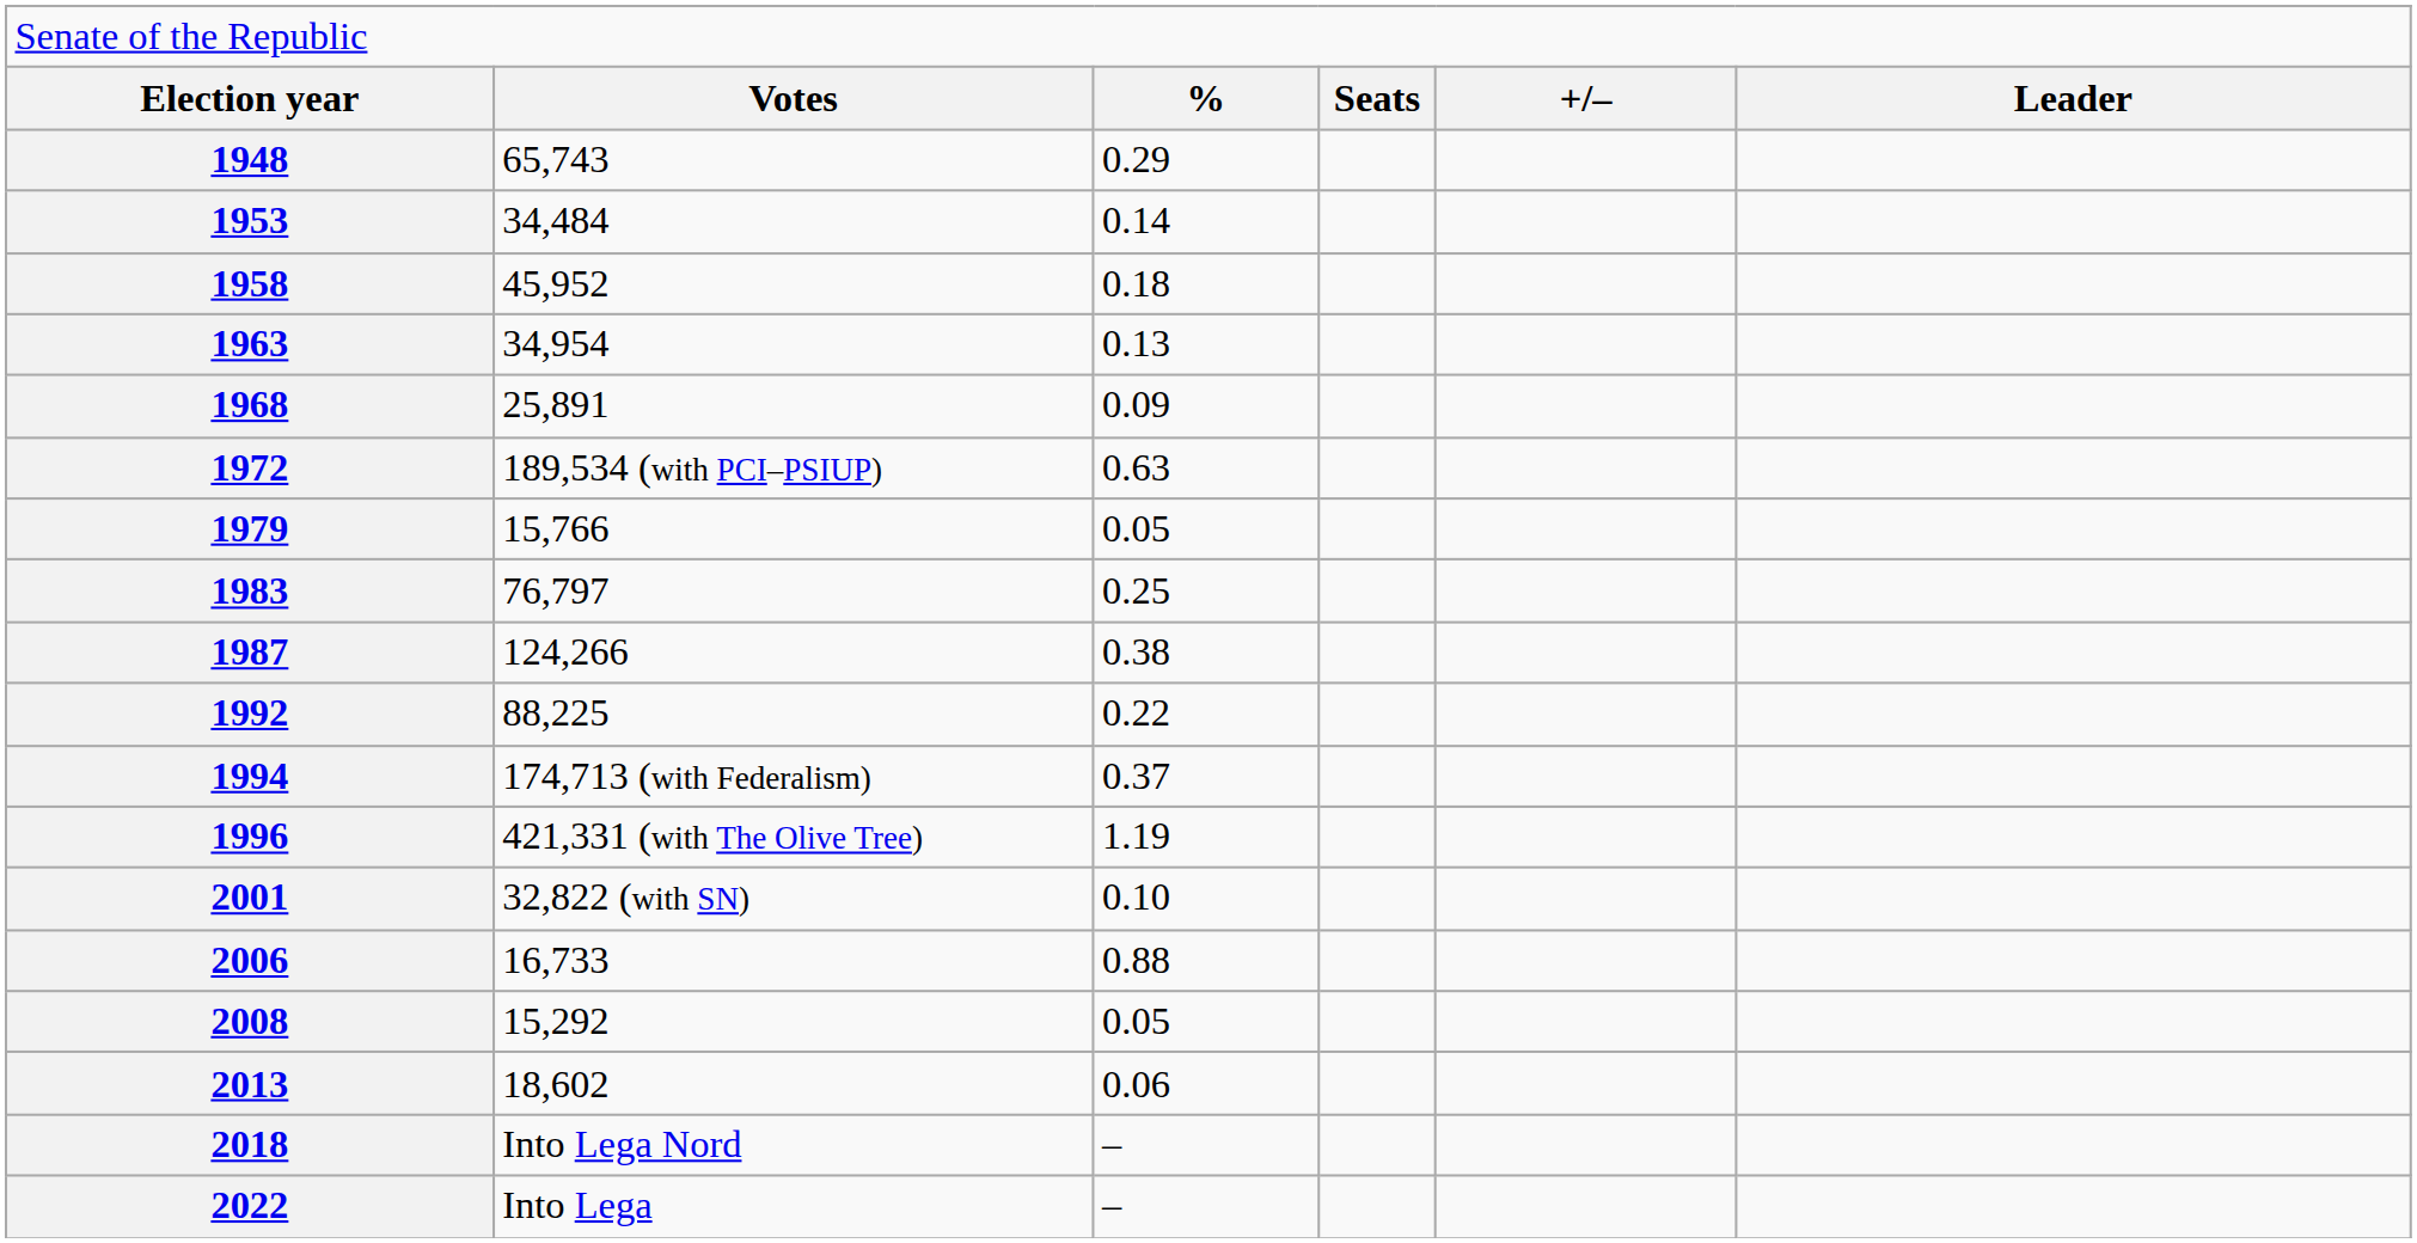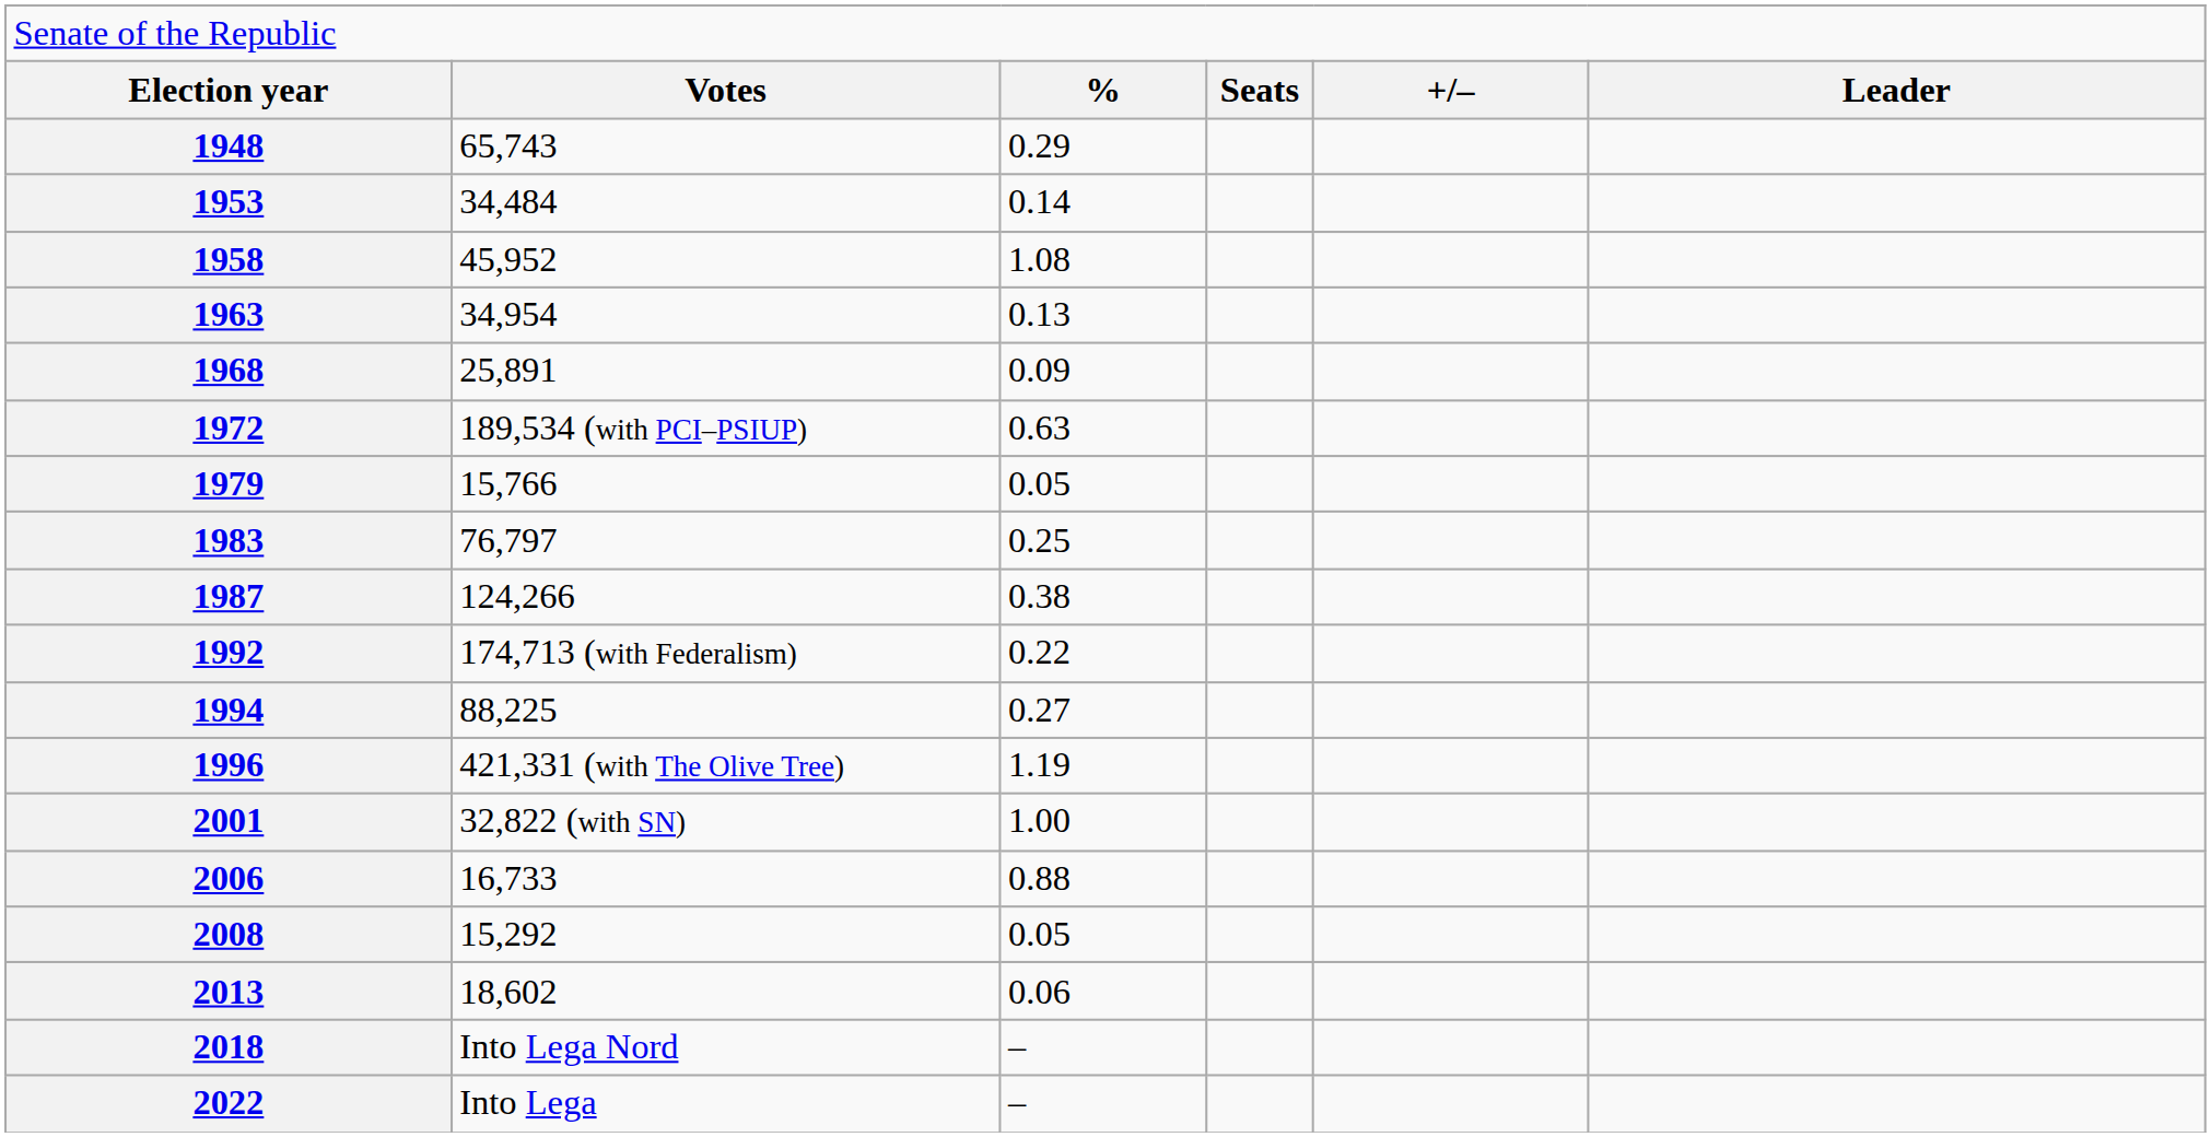 <table class=wikitable style="width:50%; border:1px #AAAAFF solid">
 <tr>
 <td colspan=6><a href='#'>Senate of the Republic</a></td>
 </tr>
 <tr>
 <th width=13%>Election year</th>
 <th width=16%>Votes</th>
 <th width=6%>%</th>
 <th width=1%>Seats</th>
 <th width=8%>+/–</th>
 <th width=18%>Leader</th>
 </tr>
 <tr>
 <th><a href='#'>1948</a></th>
 <td>65,743</td>
 <td>0.29</td>
 <td></td>
 <td></td>
 <td></td>
 </tr>
 <tr>
 <th><a href='#'>1953</a></th>
 <td>34,484</td>
 <td>0.14</td>
 <td></td>
 <td></td>
 <td></td>
 </tr>
 <tr>
 <th><a href='#'>1958</a></th>
 <td>45,952</td>
-<td>0.18</td>
+<td>1.08</td>
 <td></td>
 <td></td>
 <td></td>
 </tr>
 <tr>
 <th><a href='#'>1963</a></th>
 <td>34,954</td>
 <td>0.13</td>
 <td></td>
 <td></td>
 <td></td>
 </tr>
 <tr>
 <th><a href='#'>1968</a></th>
 <td>25,891</td>
 <td>0.09</td>
 <td></td>
 <td></td>
 <td></td>
 </tr>
 <tr>
 <th><a href='#'>1972</a></th>
 <td>189,534 (<small>with <a href='#'>PCI</a>–<a href='#'>PSIUP</a>)</small></td>
 <td>0.63</td>
 <td></td>
 <td></td>
 <td></td>
 </tr>
 <tr>
 <th><a href='#'>1979</a></th>
 <td>15,766</td>
 <td>0.05</td>
 <td></td>
 <td></td>
 <td></td>
 </tr>
 <tr>
 <th><a href='#'>1983</a></th>
 <td>76,797</td>
 <td>0.25</td>
 <td></td>
 <td></td>
 <td></td>
 </tr>
 <tr>
 <th><a href='#'>1987</a></th>
 <td>124,266</td>
 <td>0.38</td>
 <td></td>
 <td></td>
 <td></td>
 </tr>
 <tr>
 <th><a href='#'>1992</a></th>
-<td>88,225</td>
+<td>174,713 (<small>with Federalism)</small></td>
 <td>0.22</td>
 <td></td>
 <td></td>
 <td></td>
 </tr>
 <tr>
 <th><a href='#'>1994</a></th>
-<td>174,713 (<small>with Federalism)</small></td>
-<td>0.37</td>
+<td>88,225</td>
+<td>0.27</td>
 <td></td>
 <td></td>
 <td></td>
 </tr>
 <tr>
 <th><a href='#'>1996</a></th>
 <td>421,331 (<small>with <a href='#'>The Olive Tree</a>)</small></td>
 <td>1.19</td>
 <td></td>
 <td></td>
 <td></td>
 </tr>
 <tr>
 <th><a href='#'>2001</a></th>
 <td>32,822 (<small>with <a href='#'>SN</a>)</small></td>
-<td>0.10</td>
+<td>1.00</td>
 <td></td>
 <td></td>
 <td></td>
 </tr>
 <tr>
 <th><a href='#'>2006</a></th>
 <td>16,733</td>
 <td>0.88</td>
 <td></td>
 <td></td>
 <td></td>
 </tr>
 <tr>
 <th><a href='#'>2008</a></th>
 <td>15,292</td>
 <td>0.05</td>
 <td></td>
 <td></td>
 <td></td>
 </tr>
 <tr>
 <th><a href='#'>2013</a></th>
 <td>18,602</td>
 <td>0.06</td>
 <td></td>
 <td></td>
 <td></td>
 </tr>
 <tr>
 <th><a href='#'>2018</a></th>
 <td>Into <a href='#'>Lega Nord</a></td>
 <td>–</td>
 <td></td>
 <td></td>
 <td></td>
 </tr>
 <tr>
 <th><a href='#'>2022</a></th>
 <td>Into <a href='#'>Lega</a></td>
 <td>–</td>
 <td></td>
 <td></td>
 <td></td>
 </tr>
 </table>
